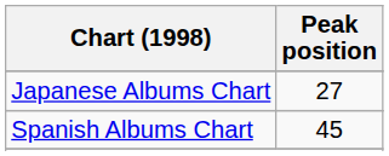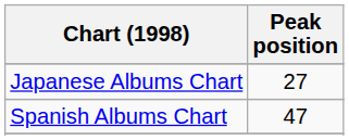 <table class="wikitable sortable plainrowheaders">
 <tr>
 <th>Chart (1998)</th>
 <th>Peak<br>position</th>
 </tr>
 <tr>
 </tr>
 <tr>
 </tr>
 <tr>
 <td><a href='#'>Japanese Albums Chart</a></td>
 <td style="text-align:center;">27</td>
 </tr>
 <tr>
 </tr>
 <tr>
 <td><a href='#'>Spanish Albums Chart</a></td>
-<td style="text-align:center;">45</td>
+<td style="text-align:center;">47</td>
 </tr>
 <tr>
 </tr>
 <tr>
 </tr>
 <tr>
 </tr>
 </table>
